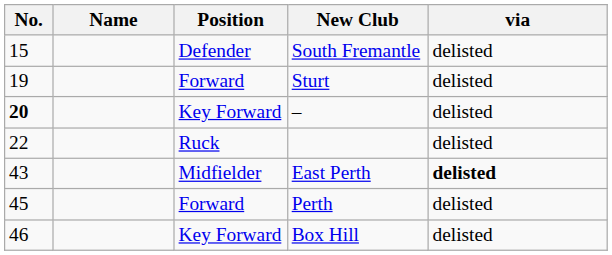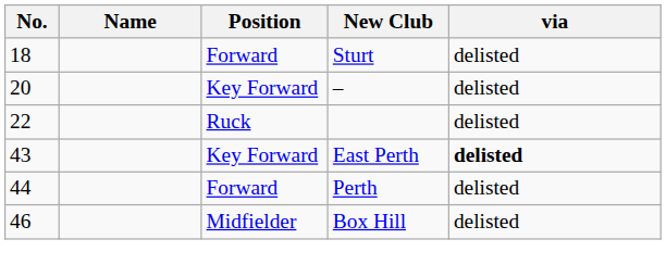 <table class="wikitable sortable" style="width:80%;">
 <tr>
 <th width="1%">No.</th>
 <th width="6%">Name</th>
 <th width="2%">Position</th>
 <th width="5%">New Club</th>
 <th width="10%">via</th>
 </tr>
 <tr>
-<td align="left">15</td>
-<td></td>
-<td><a href='#'>Defender</a></td>
-<td><a href='#'>South Fremantle</a></td>
-<td>delisted</td>
-</tr>
-<tr>
-<td align="left">19</td>
+<td align="left">18</td>
 <td></td>
 <td><a href='#'>Forward</a></td>
 <td><a href='#'>Sturt</a></td>
 <td>delisted</td>
 </tr>
 <tr>
-<td align="left"><strong>20</strong></td>
+<td align="left">20</td>
 <td></td>
 <td><a href='#'>Key Forward</a></td>
 <td>–</td>
 <td>delisted</td>
 </tr>
 <tr>
 <td align="left">22</td>
 <td></td>
 <td><a href='#'>Ruck</a></td>
 <td></td>
 <td>delisted</td>
 </tr>
 <tr>
 <td align="left">43</td>
 <td></td>
-<td><a href='#'>Midfielder</a></td>
+<td><a href='#'>Key Forward</a></td>
 <td><a href='#'>East Perth</a></td>
 <td><strong>delisted</strong></td>
 </tr>
 <tr>
-<td align="left">45</td>
+<td align="left">44</td>
 <td></td>
 <td><a href='#'>Forward</a></td>
 <td><a href='#'>Perth</a></td>
 <td>delisted</td>
 </tr>
 <tr>
 <td align="left">46</td>
 <td></td>
-<td><a href='#'>Key Forward</a></td>
+<td><a href='#'>Midfielder</a></td>
 <td><a href='#'>Box Hill</a></td>
 <td>delisted</td>
 </tr>
 </table>
